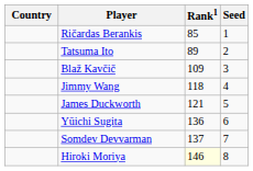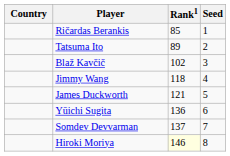 <table class="sortable wikitable">
 <tr>
 <th width="70">Country</th>
 <th width="175">Player</th>
 <th>Rank<sup>1</sup></th>
 <th>Seed</th>
 </tr>
 <tr>
 <td></td>
 <td><a href='#'>Ričardas Berankis</a></td>
 <td>85</td>
 <td>1</td>
 </tr>
 <tr>
 <td></td>
 <td><a href='#'>Tatsuma Ito</a></td>
 <td>89</td>
 <td>2</td>
 </tr>
 <tr>
 <td></td>
 <td><a href='#'>Blaž Kavčič</a></td>
-<td>109</td>
+<td>102</td>
 <td>3</td>
 </tr>
 <tr>
 <td></td>
 <td><a href='#'>Jimmy Wang</a></td>
 <td>118</td>
 <td>4</td>
 </tr>
 <tr>
 <td></td>
 <td><a href='#'>James Duckworth</a></td>
 <td>121</td>
 <td>5</td>
 </tr>
 <tr>
 <td></td>
 <td><a href='#'>Yūichi Sugita</a></td>
 <td>136</td>
 <td>6</td>
 </tr>
 <tr>
 <td></td>
 <td><a href='#'>Somdev Devvarman</a></td>
 <td>137</td>
 <td>7</td>
 </tr>
 <tr>
 <td></td>
 <td><a href='#'>Hiroki Moriya</a></td>
 <td style="background: lightyellow;">146</td>
 <td>8</td>
 </tr>
 </table>
